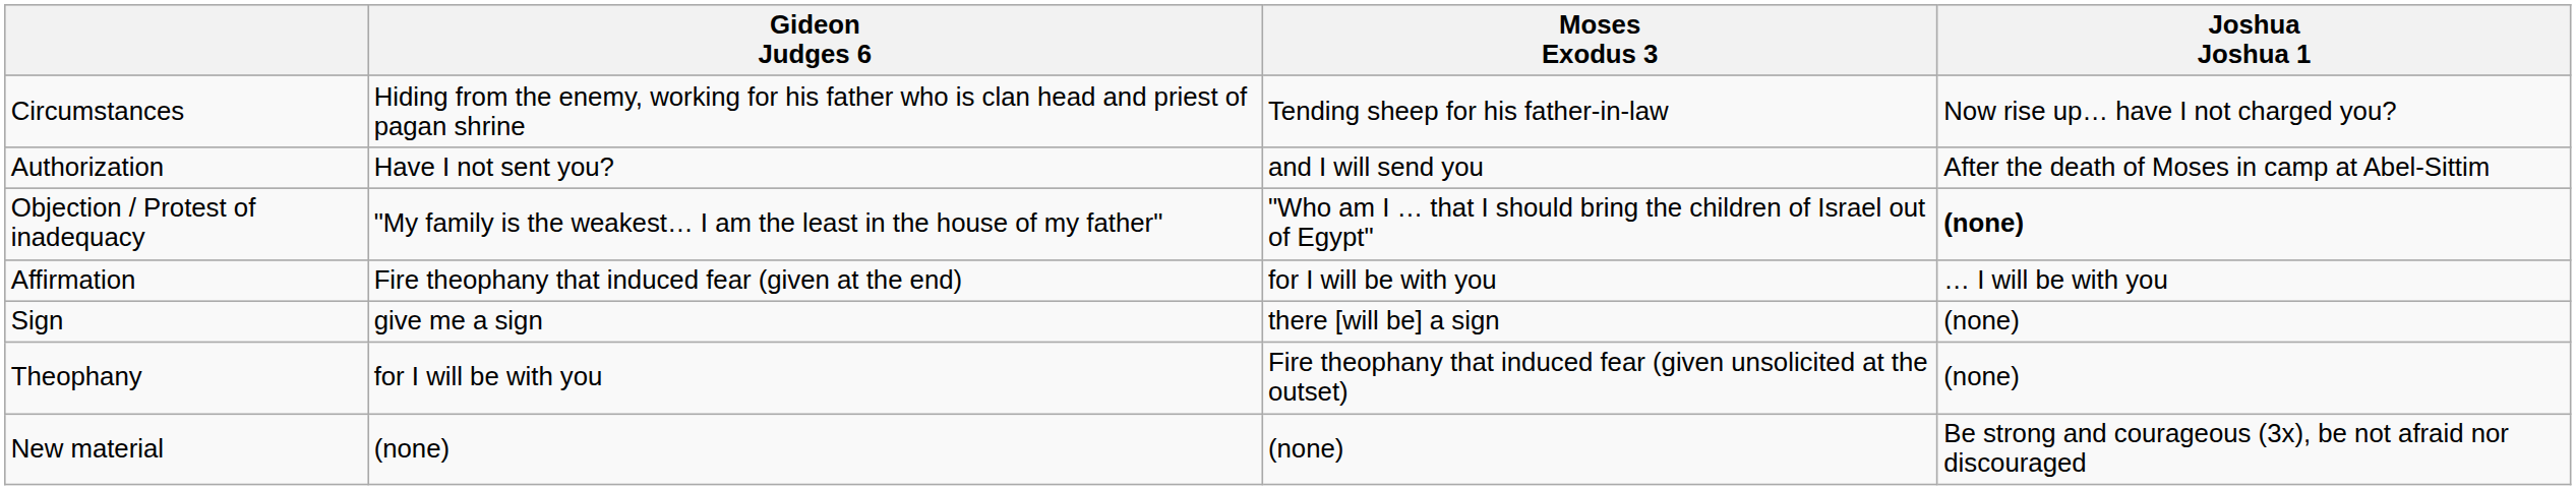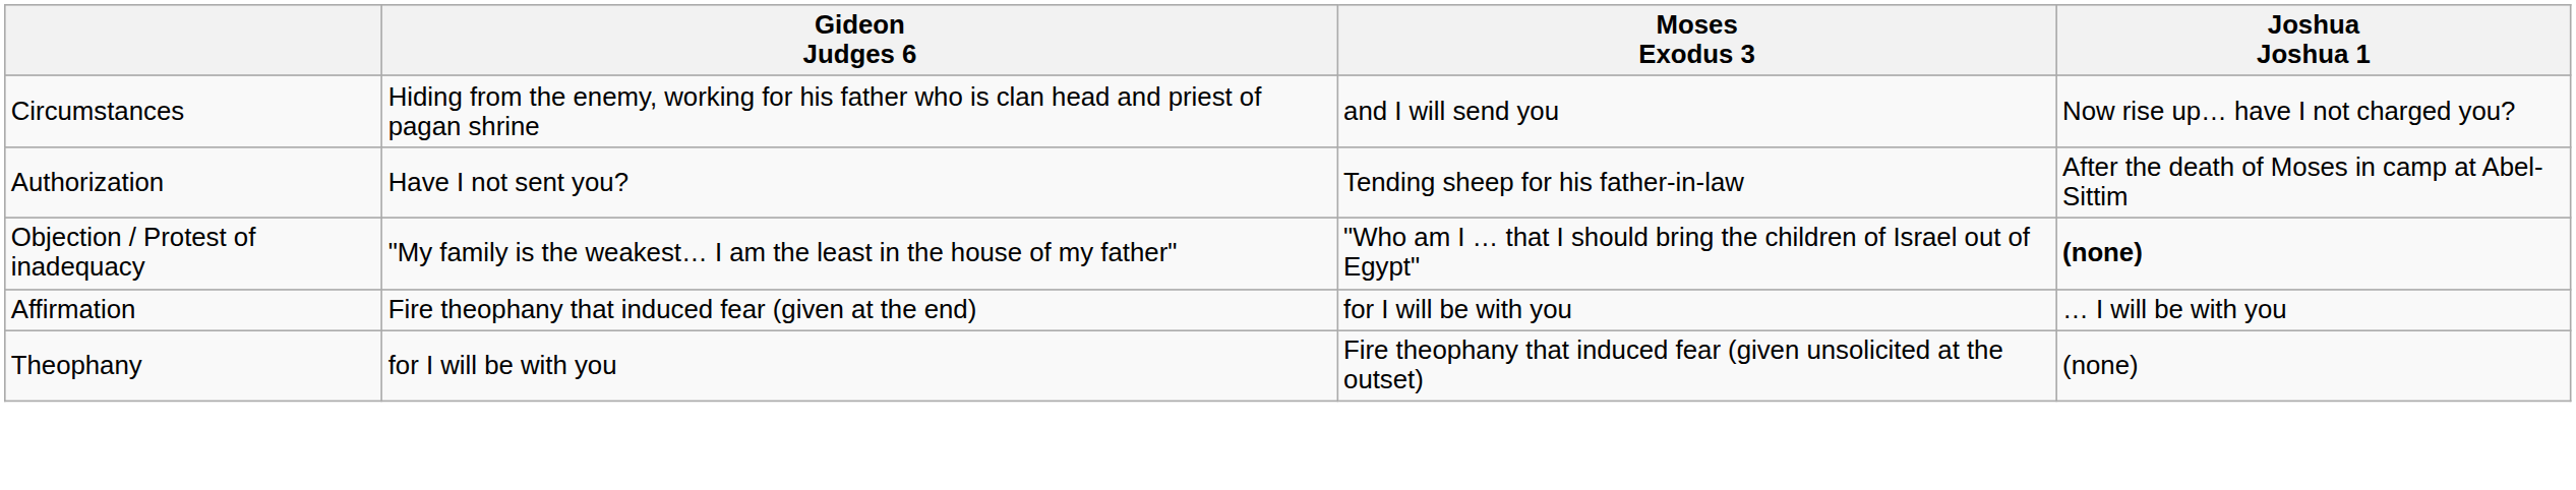 <table class=wikitable>
 <tr>
 <th></th>
 <th>Gideon<br>Judges 6</th>
 <th>Moses<br>Exodus 3</th>
 <th>Joshua<br>Joshua 1</th>
 </tr>
 <tr>
 <td>Circumstances</td>
 <td>Hiding from the enemy, working for his father who is clan head and priest of pagan shrine</td>
-<td>Tending sheep for his father-in-law</td>
+<td>and I will send you</td>
 <td>Now rise up… have I not charged you?</td>
 </tr>
 <tr>
 <td>Authorization</td>
 <td>Have I not sent you?</td>
-<td>and I will send you</td>
+<td>Tending sheep for his father-in-law</td>
 <td>After the death of Moses in camp at Abel-Sittim</td>
 </tr>
 <tr>
 <td>Objection / Protest of inadequacy</td>
 <td>"My family is the weakest… I am the least in the house of my father"</td>
 <td>"Who am I … that I should bring the children of Israel out of Egypt"</td>
 <td><strong>(none)</strong></td>
 </tr>
 <tr>
 <td>Affirmation</td>
 <td>Fire theophany that induced fear (given at the end)</td>
 <td>for I will be with you</td>
 <td>… I will be with you</td>
 </tr>
 <tr>
-<td>Sign</td>
-<td>give me a sign</td>
-<td>there [will be] a sign</td>
-<td>(none)</td>
-</tr>
-<tr>
 <td>Theophany</td>
 <td>for I will be with you</td>
 <td>Fire theophany that induced fear (given unsolicited at the outset)</td>
 <td>(none)</td>
 </tr>
-<tr>
-<td>New material</td>
-<td>(none)</td>
-<td>(none)</td>
-<td>Be strong and courageous (3x), be not afraid nor discouraged</td>
-</tr>
 </table>
